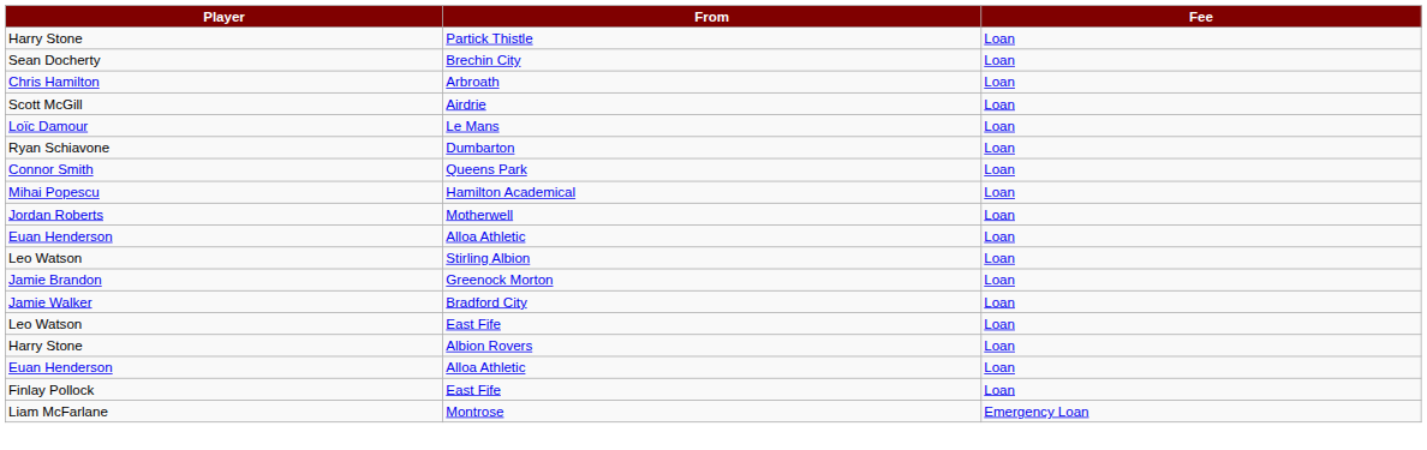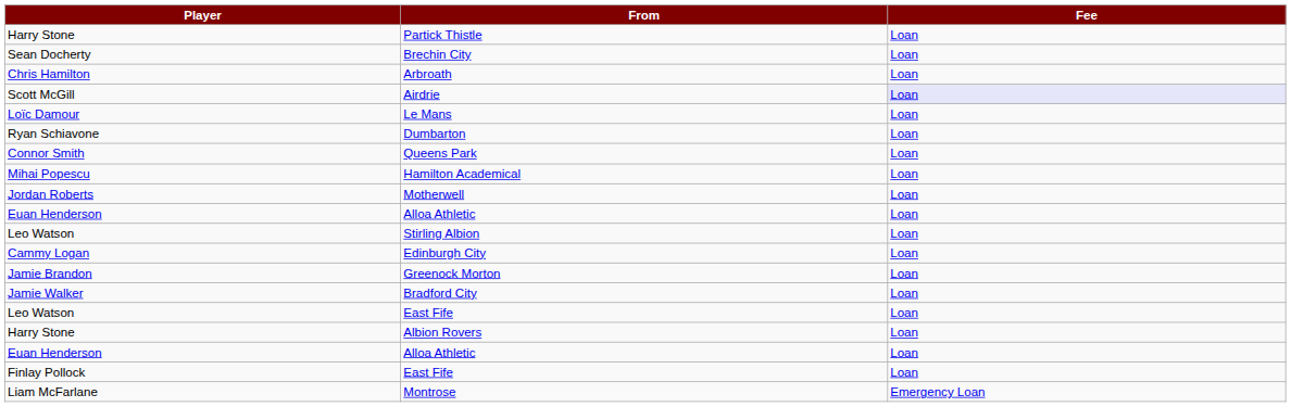 <table class="wikitable" style="text-align:left; font-size:95%;width:98%;">
 <tr>
 <th style="background:maroon; color:white;">Player</th>
 <th style="background:maroon; color:white;">From</th>
 <th style="background:maroon; color:white;">Fee</th>
 </tr>
 <tr>
 <td> Harry Stone</td>
 <td> <a href='#'>Partick Thistle</a></td>
 <td><a href='#'>Loan</a></td>
 </tr>
 <tr>
 <td> Sean Docherty</td>
 <td> <a href='#'>Brechin City</a></td>
 <td><a href='#'>Loan</a></td>
 </tr>
 <tr>
 <td> <a href='#'>Chris Hamilton</a></td>
 <td> <a href='#'>Arbroath</a></td>
 <td><a href='#'>Loan</a></td>
 </tr>
 <tr>
 <td> Scott McGill</td>
 <td> <a href='#'>Airdrie</a></td>
-<td><a href='#'>Loan</a></td>
+<td style="background: lavender;"><a href='#'>Loan</a></td>
 </tr>
 <tr>
 <td> <a href='#'>Loïc Damour</a></td>
 <td> <a href='#'>Le Mans</a></td>
 <td><a href='#'>Loan</a></td>
 </tr>
 <tr>
 <td> Ryan Schiavone</td>
 <td> <a href='#'>Dumbarton</a></td>
 <td><a href='#'>Loan</a></td>
 </tr>
 <tr>
 <td> <a href='#'>Connor Smith</a></td>
 <td> <a href='#'>Queens Park</a></td>
 <td><a href='#'>Loan</a></td>
 </tr>
 <tr>
 <td> <a href='#'>Mihai Popescu</a></td>
 <td> <a href='#'>Hamilton Academical</a></td>
 <td><a href='#'>Loan</a></td>
 </tr>
 <tr>
 <td> <a href='#'>Jordan Roberts</a></td>
 <td> <a href='#'>Motherwell</a></td>
 <td><a href='#'>Loan</a></td>
 </tr>
 <tr>
 <td> <a href='#'>Euan Henderson</a></td>
 <td> <a href='#'>Alloa Athletic</a></td>
 <td><a href='#'>Loan</a></td>
 </tr>
 <tr>
 <td> Leo Watson</td>
 <td> <a href='#'>Stirling Albion</a></td>
+<td><a href='#'>Loan</a></td>
+</tr>
+<tr>
+<td> <a href='#'>Cammy Logan</a></td>
+<td> <a href='#'>Edinburgh City</a></td>
 <td><a href='#'>Loan</a></td>
 </tr>
 <tr>
 <td> <a href='#'>Jamie Brandon</a></td>
 <td> <a href='#'>Greenock Morton</a></td>
 <td><a href='#'>Loan</a></td>
 </tr>
 <tr>
 <td> <a href='#'>Jamie Walker</a></td>
 <td> <a href='#'>Bradford City</a></td>
 <td><a href='#'>Loan</a></td>
 </tr>
 <tr>
 <td> Leo Watson</td>
 <td> <a href='#'>East Fife</a></td>
 <td><a href='#'>Loan</a></td>
 </tr>
 <tr>
 <td> Harry Stone</td>
 <td> <a href='#'>Albion Rovers</a></td>
 <td><a href='#'>Loan</a></td>
 </tr>
 <tr>
 <td> <a href='#'>Euan Henderson</a></td>
 <td> <a href='#'>Alloa Athletic</a></td>
 <td><a href='#'>Loan</a></td>
 </tr>
 <tr>
 <td> Finlay Pollock</td>
 <td> <a href='#'>East Fife</a></td>
 <td><a href='#'>Loan</a></td>
 </tr>
 <tr>
 <td> Liam McFarlane</td>
 <td> <a href='#'>Montrose</a></td>
 <td><a href='#'>Emergency Loan</a></td>
 </tr>
 </table>
